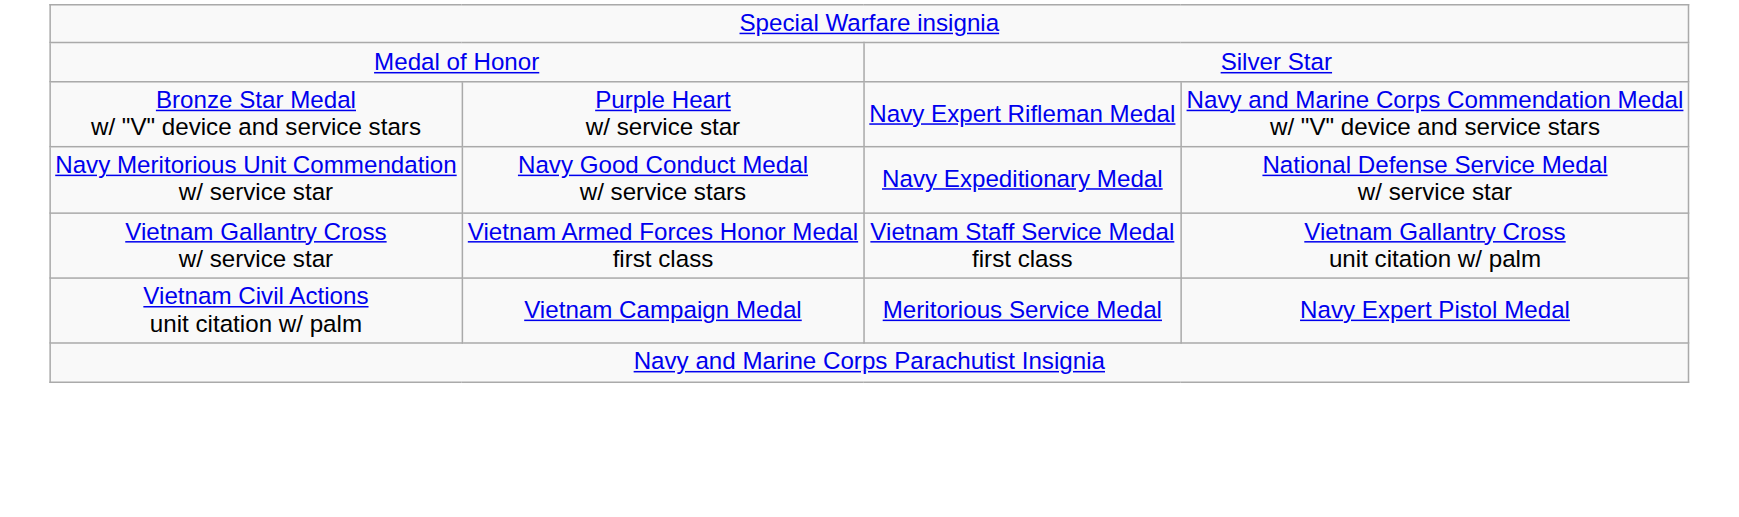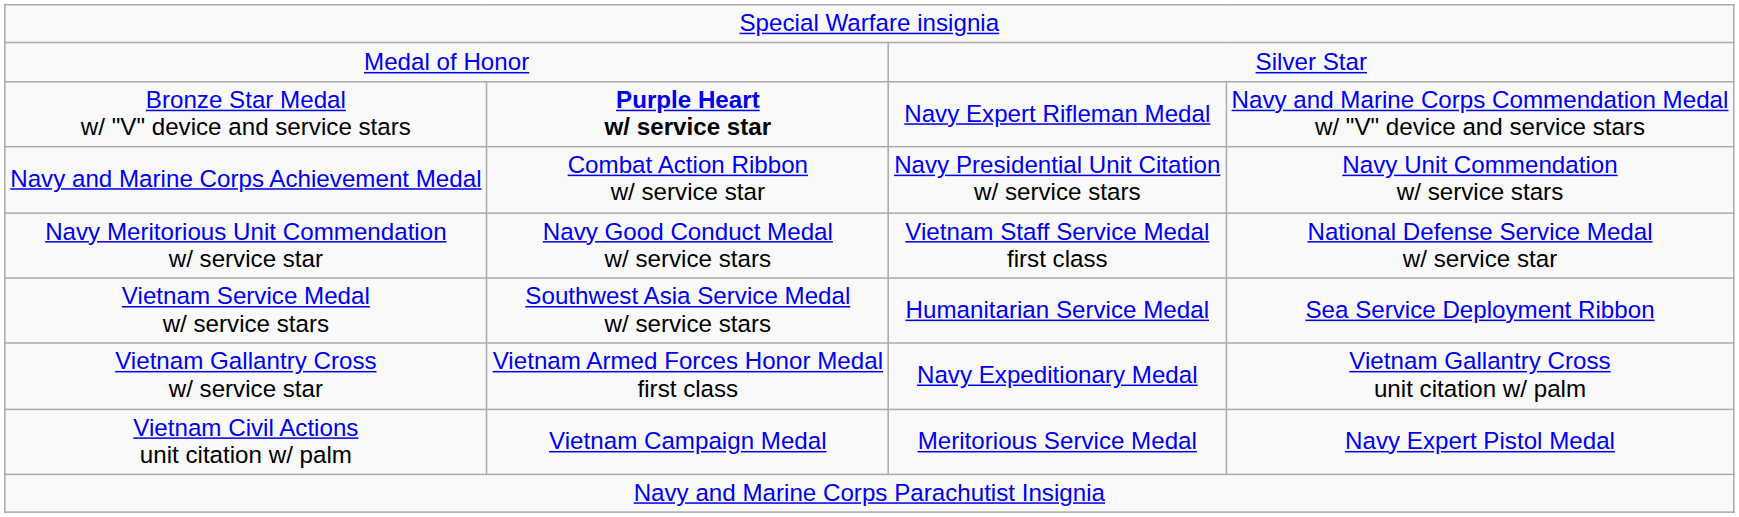 <table class=wikitable style="margin:1em auto; text-align:center;">
 <tr>
 <td colspan="4"><a href='#'>Special Warfare insignia</a></td>
 </tr>
 <tr>
 <td colspan=2><a href='#'>Medal of Honor</a></td>
 <td colspan=2><a href='#'>Silver Star</a></td>
 </tr>
 <tr>
 <td><a href='#'>Bronze Star Medal</a><br>w/ "V" device and service stars</td>
-<td><a href='#'>Purple Heart</a><br>w/ service star</td>
+<td><strong><a href='#'>Purple Heart</a><br>w/ service star</strong></td>
 <td><a href='#'>Navy Expert Rifleman Medal</a></td>
 <td><a href='#'>Navy and Marine Corps Commendation Medal</a><br>w/ "V" device and service stars</td>
 </tr>
 <tr>
+<td><a href='#'>Navy and Marine Corps Achievement Medal</a></td>
+<td><a href='#'>Combat Action Ribbon</a><br>w/ service star</td>
+<td><a href='#'>Navy Presidential Unit Citation</a><br>w/ service stars</td>
+<td><a href='#'>Navy Unit Commendation</a><br>w/ service stars</td>
+</tr>
+<tr>
 <td><a href='#'>Navy Meritorious Unit Commendation</a><br>w/ service star</td>
 <td><a href='#'>Navy Good Conduct Medal</a><br>w/ service stars</td>
-<td><a href='#'>Navy Expeditionary Medal</a></td>
+<td><a href='#'>Vietnam Staff Service Medal</a><br>first class</td>
 <td><a href='#'>National Defense Service Medal</a><br>w/ service star</td>
+</tr>
+<tr>
+<td><a href='#'>Vietnam Service Medal</a><br>w/ service stars</td>
+<td><a href='#'>Southwest Asia Service Medal</a><br>w/ service stars</td>
+<td><a href='#'>Humanitarian Service Medal</a></td>
+<td><a href='#'>Sea Service Deployment Ribbon</a></td>
 </tr>
 <tr>
 <td><a href='#'>Vietnam Gallantry Cross</a><br>w/ service star</td>
 <td><a href='#'>Vietnam Armed Forces Honor Medal</a><br>first class</td>
-<td><a href='#'>Vietnam Staff Service Medal</a><br>first class</td>
+<td><a href='#'>Navy Expeditionary Medal</a></td>
 <td><a href='#'>Vietnam Gallantry Cross</a><br>unit citation w/ palm</td>
 </tr>
 <tr>
 <td><a href='#'>Vietnam Civil Actions</a><br>unit citation w/ palm</td>
 <td><a href='#'>Vietnam Campaign Medal</a></td>
 <td><a href='#'>Meritorious Service Medal</a></td>
 <td><a href='#'>Navy Expert Pistol Medal</a></td>
 </tr>
 <tr>
 <td colspan="4"><a href='#'>Navy and Marine Corps Parachutist Insignia</a></td>
 </tr>
 </table>
